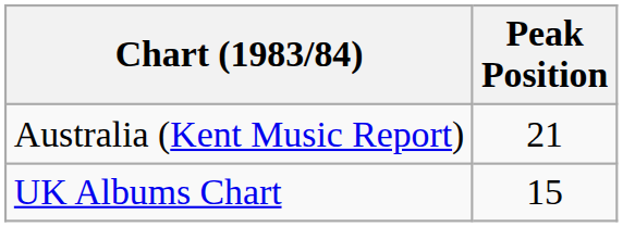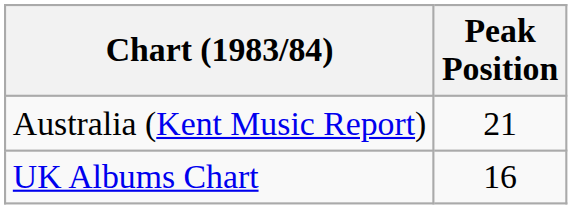 <table class="wikitable">
 <tr>
 <th>Chart (1983/84)</th>
 <th>Peak<br> Position</th>
 </tr>
 <tr>
 <td>Australia (<a href='#'>Kent Music Report</a>)</td>
 <td style="text-align:center;">21</td>
 </tr>
 <tr>
 <td align="left"><a href='#'>UK Albums Chart</a></td>
-<td style="text-align:center;">15</td>
+<td style="text-align:center;">16</td>
 </tr>
 </table>
